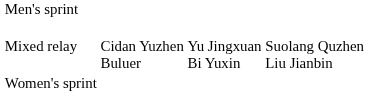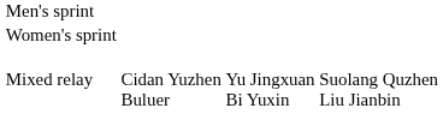 <table>
 <tr>
 <td>Men's sprint<br></td>
+<td></td>
+<td></td>
+<td></td>
+</tr>
+<tr>
+<td>Women's sprint<br></td>
 <td></td>
 <td></td>
 <td></td>
 </tr>
 <tr>
 <td>Mixed relay<br></td>
 <td><br>Cidan Yuzhen<br>Buluer</td>
 <td><br>Yu Jingxuan<br>Bi Yuxin</td>
 <td><br>Suolang Quzhen<br>Liu Jianbin</td>
 </tr>
-<tr>
-<td>Women's sprint<br></td>
-<td></td>
-<td></td>
-<td></td>
-</tr>
 </table>
